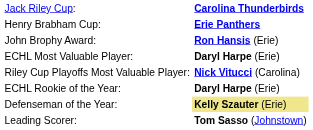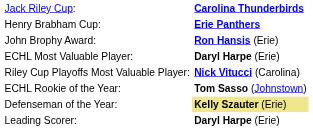 <table cellpadding="3" cellspacing="1">
 <tr>
 <td><a href='#'>Jack Riley Cup</a>:</td>
 <td><strong><a href='#'>Carolina Thunderbirds</a></strong></td>
 </tr>
 <tr>
 <td>Henry Brabham Cup:</td>
 <td><strong><a href='#'>Erie Panthers</a></strong></td>
 </tr>
 <tr>
 <td>John Brophy Award:</td>
 <td><strong><a href='#'>Ron Hansis</a></strong> (Erie)</td>
 </tr>
 <tr>
 <td>ECHL Most Valuable Player:</td>
 <td><strong>Daryl Harpe</strong> (Erie)</td>
 </tr>
 <tr>
 <td>Riley Cup Playoffs Most Valuable Player:</td>
 <td><strong><a href='#'>Nick Vitucci</a></strong> (Carolina)</td>
 </tr>
 <tr>
 <td>ECHL Rookie of the Year:</td>
-<td><strong>Daryl Harpe</strong> (Erie)</td>
+<td><strong>Tom Sasso</strong> (<a href='#'>Johnstown</a>)</td>
 </tr>
 <tr>
 <td>Defenseman of the Year:</td>
 <td style="background: khaki;"><strong>Kelly Szauter</strong> (Erie)</td>
 </tr>
 <tr>
 <td>Leading Scorer:</td>
-<td><strong>Tom Sasso</strong> (<a href='#'>Johnstown</a>)</td>
+<td><strong>Daryl Harpe</strong> (Erie)</td>
 </tr>
 <tr>
 </tr>
 </table>
